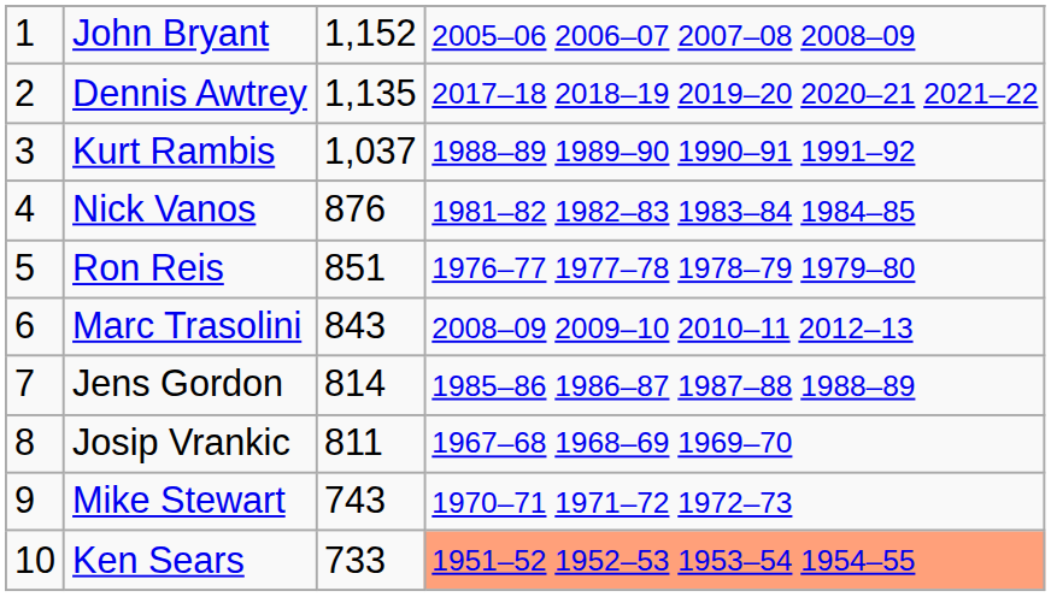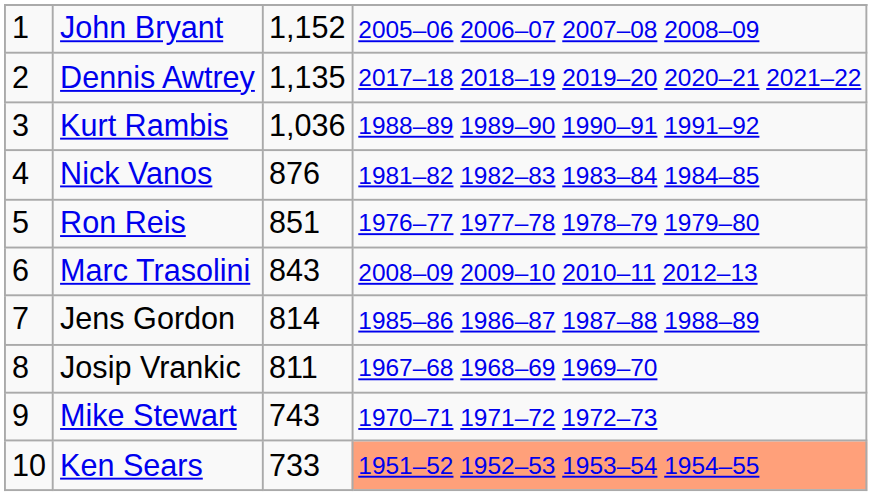 <table class="wikitable">
 <tr>
 </tr>
 <tr>
 <td>1</td>
 <td><a href='#'>John Bryant</a></td>
 <td>1,152</td>
 <td style="font-size:80%;"><a href='#'>2005–06</a> <a href='#'>2006–07</a> <a href='#'>2007–08</a> <a href='#'>2008–09</a></td>
 </tr>
 <tr>
 <td>2</td>
 <td><a href='#'>Dennis Awtrey</a></td>
 <td>1,135</td>
 <td style="font-size:80%;"><a href='#'>2017–18</a> <a href='#'>2018–19</a> <a href='#'>2019–20</a> <a href='#'>2020–21</a> <a href='#'>2021–22</a></td>
 </tr>
 <tr>
 <td>3</td>
 <td><a href='#'>Kurt Rambis</a></td>
-<td>1,037</td>
+<td>1,036</td>
 <td style="font-size:80%;"><a href='#'>1988–89</a> <a href='#'>1989–90</a> <a href='#'>1990–91</a> <a href='#'>1991–92</a></td>
 </tr>
 <tr>
 <td>4</td>
 <td><a href='#'>Nick Vanos</a></td>
 <td>876</td>
 <td style="font-size:80%;"><a href='#'>1981–82</a> <a href='#'>1982–83</a> <a href='#'>1983–84</a> <a href='#'>1984–85</a></td>
 </tr>
 <tr>
 <td>5</td>
 <td><a href='#'>Ron Reis</a></td>
 <td>851</td>
 <td style="font-size:80%;"><a href='#'>1976–77</a> <a href='#'>1977–78</a> <a href='#'>1978–79</a> <a href='#'>1979–80</a></td>
 </tr>
 <tr>
 <td>6</td>
 <td><a href='#'>Marc Trasolini</a></td>
 <td>843</td>
 <td style="font-size:80%;"><a href='#'>2008–09</a> <a href='#'>2009–10</a> <a href='#'>2010–11</a> <a href='#'>2012–13</a></td>
 </tr>
 <tr>
 <td>7</td>
 <td>Jens Gordon</td>
 <td>814</td>
 <td style="font-size:80%;"><a href='#'>1985–86</a> <a href='#'>1986–87</a> <a href='#'>1987–88</a> <a href='#'>1988–89</a></td>
 </tr>
 <tr>
 <td>8</td>
 <td>Josip Vrankic</td>
 <td>811</td>
 <td style="font-size:80%;"><a href='#'>1967–68</a> <a href='#'>1968–69</a> <a href='#'>1969–70</a></td>
 </tr>
 <tr>
 <td>9</td>
 <td><a href='#'>Mike Stewart</a></td>
 <td>743</td>
 <td style="font-size:80%;"><a href='#'>1970–71</a> <a href='#'>1971–72</a> <a href='#'>1972–73</a></td>
 </tr>
 <tr>
 <td>10</td>
 <td><a href='#'>Ken Sears</a></td>
 <td>733</td>
 <td style="background: lightsalmon; font-size:80%;"><a href='#'>1951–52</a> <a href='#'>1952–53</a> <a href='#'>1953–54</a> <a href='#'>1954–55</a></td>
 </tr>
 </table>
